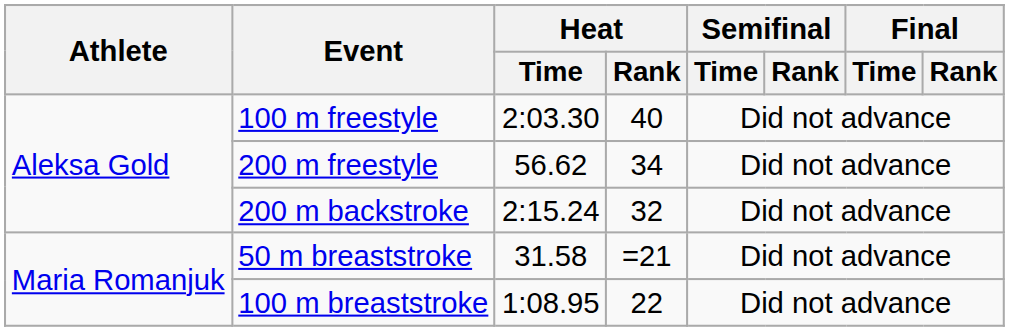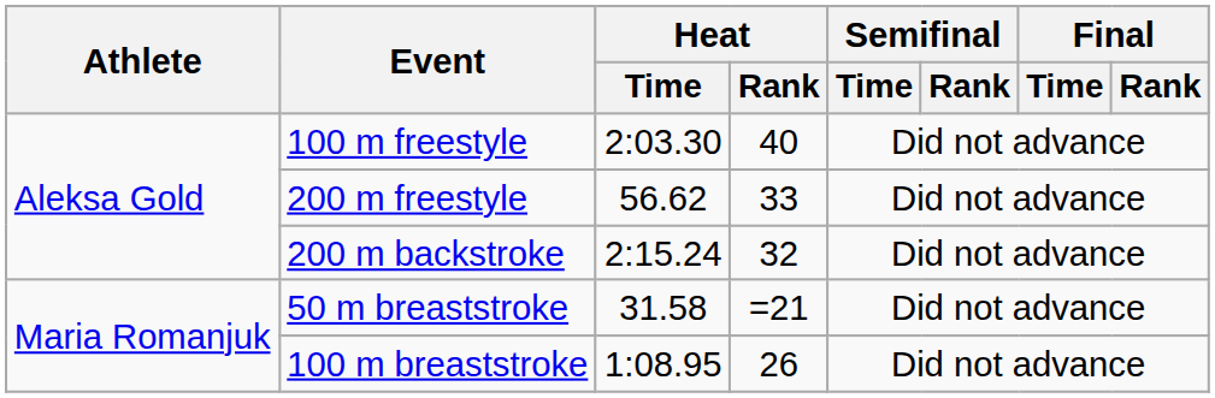 <table class="wikitable" style="text-align:center; font-size:90%">
 <tr>
 <th rowspan=2>Athlete</th>
 <th rowspan=2>Event</th>
 <th colspan=2>Heat</th>
 <th colspan=2>Semifinal</th>
 <th colspan=2>Final</th>
 </tr>
 <tr style="font-size:95%">
 <th>Time</th>
 <th>Rank</th>
 <th>Time</th>
 <th>Rank</th>
 <th>Time</th>
 <th>Rank</th>
 </tr>
 <tr>
 <td rowspan=3 align=left><a href='#'>Aleksa Gold</a></td>
 <td align=left><a href='#'>100 m freestyle</a></td>
 <td>2:03.30</td>
 <td>40</td>
 <td colspan=4>Did not advance</td>
 </tr>
 <tr>
 <td align=left><a href='#'>200 m freestyle</a></td>
 <td>56.62</td>
-<td>34</td>
+<td>33</td>
 <td colspan=4>Did not advance</td>
 </tr>
 <tr>
 <td align=left><a href='#'>200 m backstroke</a></td>
 <td>2:15.24</td>
 <td>32</td>
 <td colspan=4>Did not advance</td>
 </tr>
 <tr>
 <td rowspan=2 align=left><a href='#'>Maria Romanjuk</a></td>
 <td align=left><a href='#'>50 m breaststroke</a></td>
 <td>31.58</td>
 <td>=21</td>
 <td colspan=4>Did not advance</td>
 </tr>
 <tr>
 <td align=left><a href='#'>100 m breaststroke</a></td>
 <td>1:08.95</td>
-<td>22</td>
+<td>26</td>
 <td colspan=4>Did not advance</td>
 </tr>
 </table>
